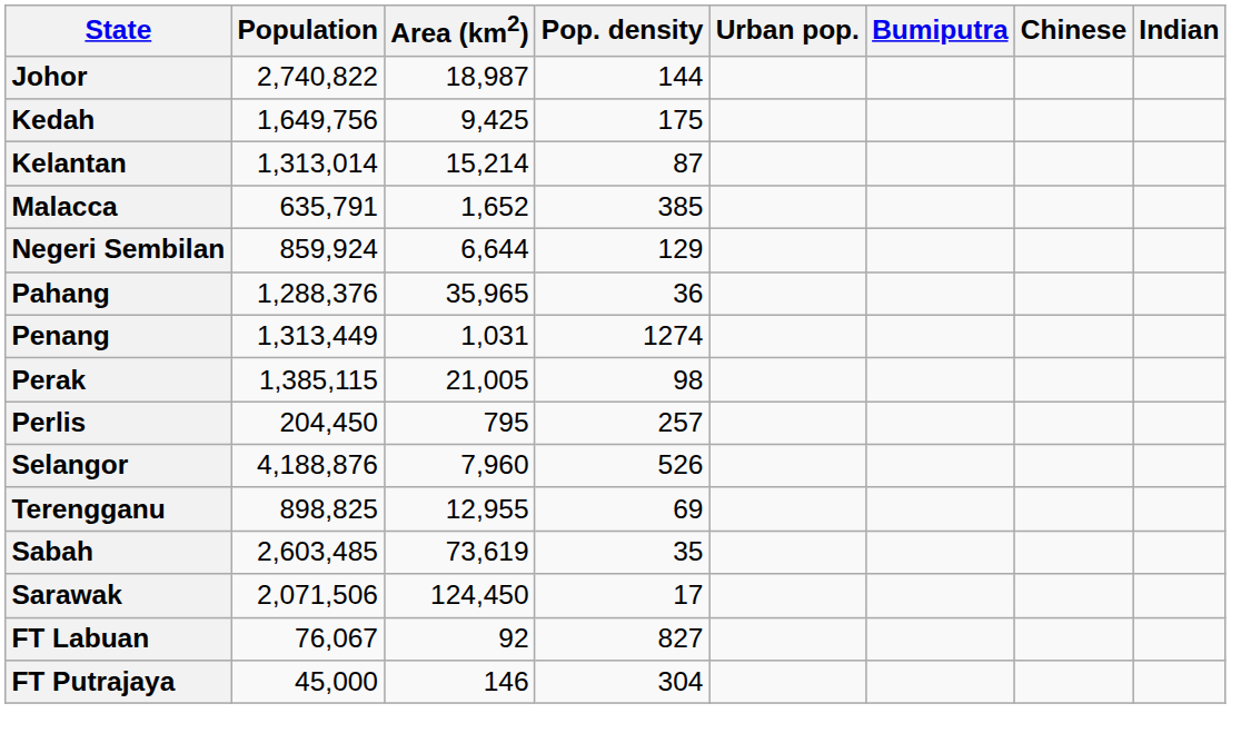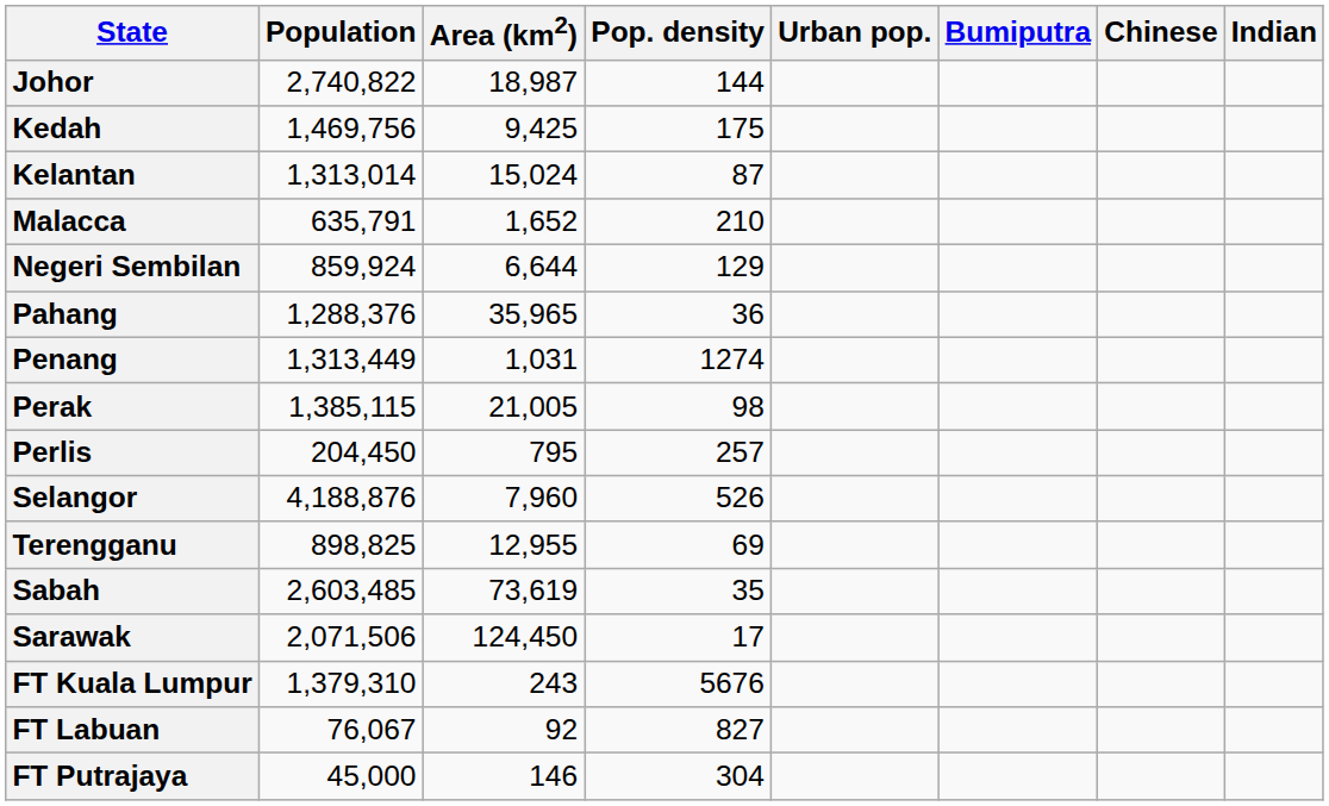 <table class="wikitable sortable" style="text-align: right;">
 <tr>
 <th><a href='#'>State</a></th>
 <th>Population</th>
 <th>Area (km<sup>2</sup>)</th>
 <th>Pop. density</th>
 <th>Urban pop.</th>
 <th><a href='#'>Bumiputra</a></th>
 <th>Chinese</th>
 <th>Indian</th>
 </tr>
 <tr>
 <th style="text-align:left;">Johor</th>
 <td>2,740,822</td>
 <td>18,987</td>
 <td>144</td>
 <td></td>
 <td></td>
 <td></td>
 <td></td>
 </tr>
 <tr>
 <th style="text-align:left;">Kedah</th>
-<td>1,649,756</td>
+<td>1,469,756</td>
 <td>9,425</td>
 <td>175</td>
 <td></td>
 <td></td>
 <td></td>
 <td></td>
 </tr>
 <tr>
 <th style="text-align:left;">Kelantan</th>
 <td>1,313,014</td>
-<td>15,214</td>
+<td>15,024</td>
 <td>87</td>
 <td></td>
 <td></td>
 <td></td>
 <td></td>
 </tr>
 <tr>
 <th style="text-align:left;">Malacca</th>
 <td>635,791</td>
 <td>1,652</td>
-<td>385</td>
+<td>210</td>
 <td></td>
 <td></td>
 <td></td>
 <td></td>
 </tr>
 <tr>
 <th style="text-align:left;">Negeri Sembilan</th>
 <td>859,924</td>
 <td>6,644</td>
 <td>129</td>
 <td></td>
 <td></td>
 <td></td>
 <td></td>
 </tr>
 <tr>
 <th style="text-align:left;">Pahang</th>
 <td>1,288,376</td>
 <td>35,965</td>
 <td>36</td>
 <td></td>
 <td></td>
 <td></td>
 <td></td>
 </tr>
 <tr>
 <th style="text-align:left;">Penang</th>
 <td>1,313,449</td>
 <td>1,031</td>
 <td>1274</td>
 <td></td>
 <td></td>
 <td></td>
 <td></td>
 </tr>
 <tr>
 <th style="text-align:left;">Perak</th>
 <td>1,385,115</td>
 <td>21,005</td>
 <td>98</td>
 <td></td>
 <td></td>
 <td></td>
 <td></td>
 </tr>
 <tr>
 <th style="text-align:left;">Perlis</th>
 <td>204,450</td>
 <td>795</td>
 <td>257</td>
 <td></td>
 <td></td>
 <td></td>
 <td></td>
 </tr>
 <tr>
 <th style="text-align:left;">Selangor</th>
 <td>4,188,876</td>
 <td>7,960</td>
 <td>526</td>
 <td></td>
 <td></td>
 <td></td>
 <td></td>
 </tr>
 <tr>
 <th style="text-align:left;">Terengganu</th>
 <td>898,825</td>
 <td>12,955</td>
 <td>69</td>
 <td></td>
 <td></td>
 <td></td>
 <td></td>
 </tr>
 <tr>
 <th style="text-align:left;">Sabah</th>
 <td>2,603,485</td>
 <td>73,619</td>
 <td>35</td>
 <td></td>
 <td></td>
 <td></td>
 <td></td>
 </tr>
 <tr>
 <th style="text-align:left;">Sarawak</th>
 <td>2,071,506</td>
 <td>124,450</td>
 <td>17</td>
 <td></td>
 <td></td>
 <td></td>
 <td></td>
 </tr>
 <tr>
+<th style="text-align:left;">FT Kuala Lumpur</th>
+<td>1,379,310</td>
+<td>243</td>
+<td>5676</td>
+<td></td>
+<td></td>
+<td></td>
+<td></td>
+</tr>
+<tr>
 <th style="text-align:left;">FT Labuan</th>
 <td>76,067</td>
 <td>92</td>
 <td>827</td>
 <td></td>
 <td></td>
 <td></td>
 <td></td>
 </tr>
 <tr>
 <th style="text-align:left;">FT Putrajaya</th>
 <td>45,000</td>
 <td>146</td>
 <td>304</td>
 <td></td>
 <td></td>
 <td></td>
 <td></td>
 </tr>
 </table>
